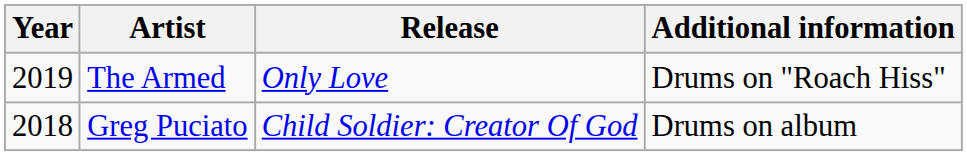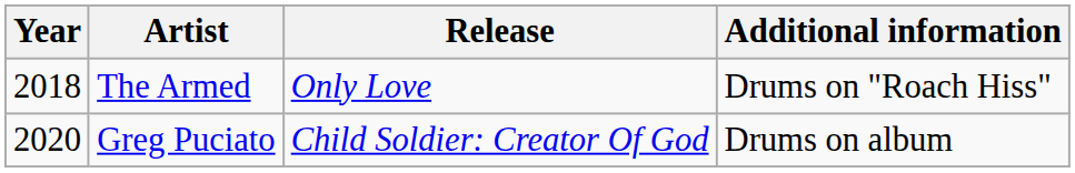 <table class="wikitable">
 <tr>
 <th>Year</th>
 <th>Artist</th>
 <th>Release</th>
 <th>Additional information</th>
 </tr>
 <tr>
-<td>2019</td>
+<td>2018</td>
 <td><a href='#'>The Armed</a></td>
 <td><em><a href='#'>Only Love</a></em></td>
 <td>Drums on "Roach Hiss"</td>
 </tr>
 <tr>
-<td>2018</td>
+<td>2020</td>
 <td><a href='#'>Greg Puciato</a></td>
 <td><em><a href='#'>Child Soldier: Creator Of God</a></em></td>
 <td>Drums on album</td>
 </tr>
 </table>
